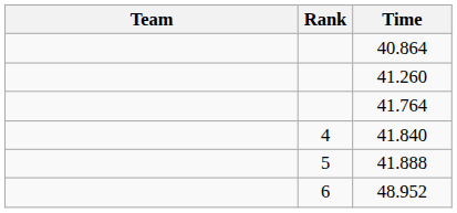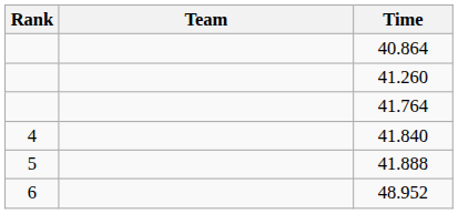 <table class=wikitable style="text-align:center">
 <tr>
+<th width=40>Rank</th>
 <th width=250>Team</th>
-<th width=40>Rank</th>
 <th width=80>Time</th>
 </tr>
 <tr>
+<td></td>
 <td align=left></td>
-<td></td>
 <td>40.864</td>
 </tr>
 <tr>
+<td></td>
 <td align=left></td>
-<td></td>
 <td>41.260</td>
 </tr>
 <tr>
+<td></td>
 <td align=left></td>
-<td></td>
 <td>41.764</td>
 </tr>
 <tr>
+<td>4</td>
 <td align=left></td>
-<td>4</td>
 <td>41.840</td>
 </tr>
 <tr>
+<td>5</td>
 <td align=left></td>
-<td>5</td>
 <td>41.888</td>
 </tr>
 <tr>
+<td>6</td>
 <td align=left></td>
-<td>6</td>
 <td>48.952</td>
 </tr>
 </table>
